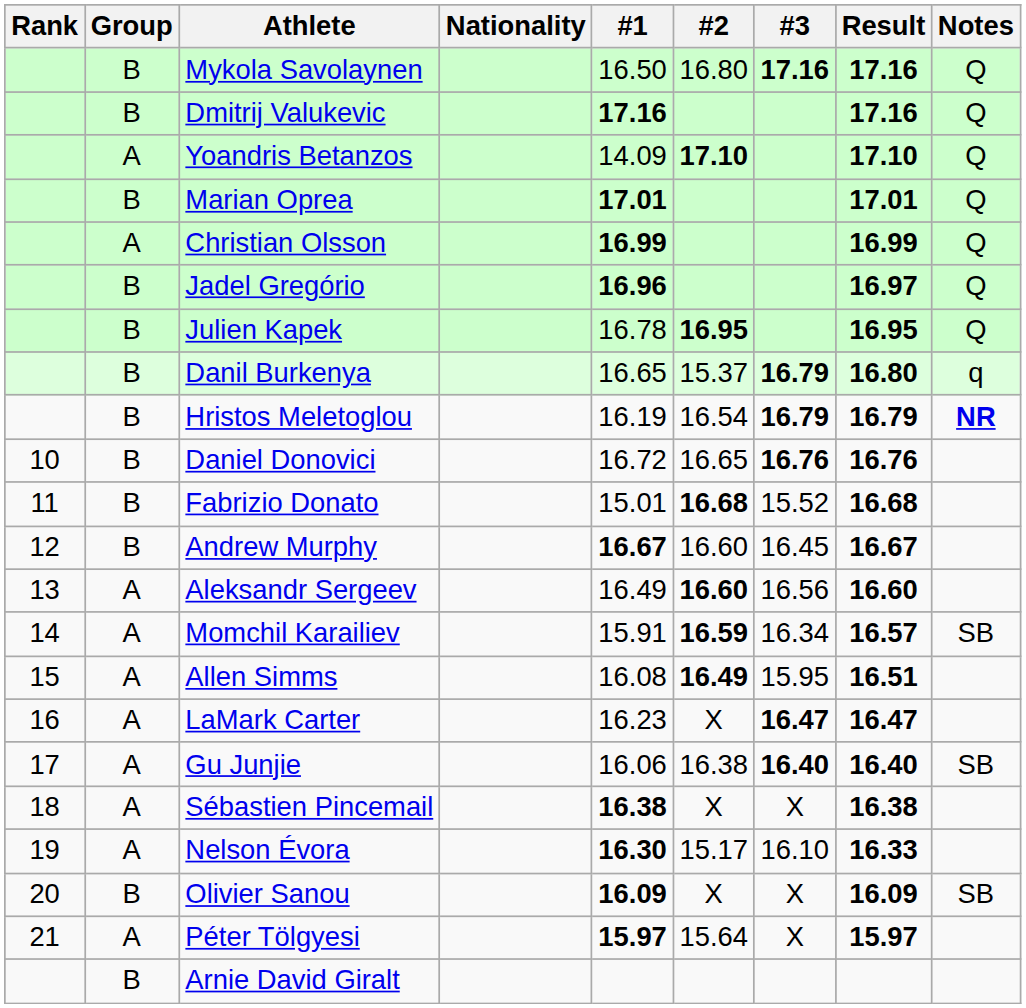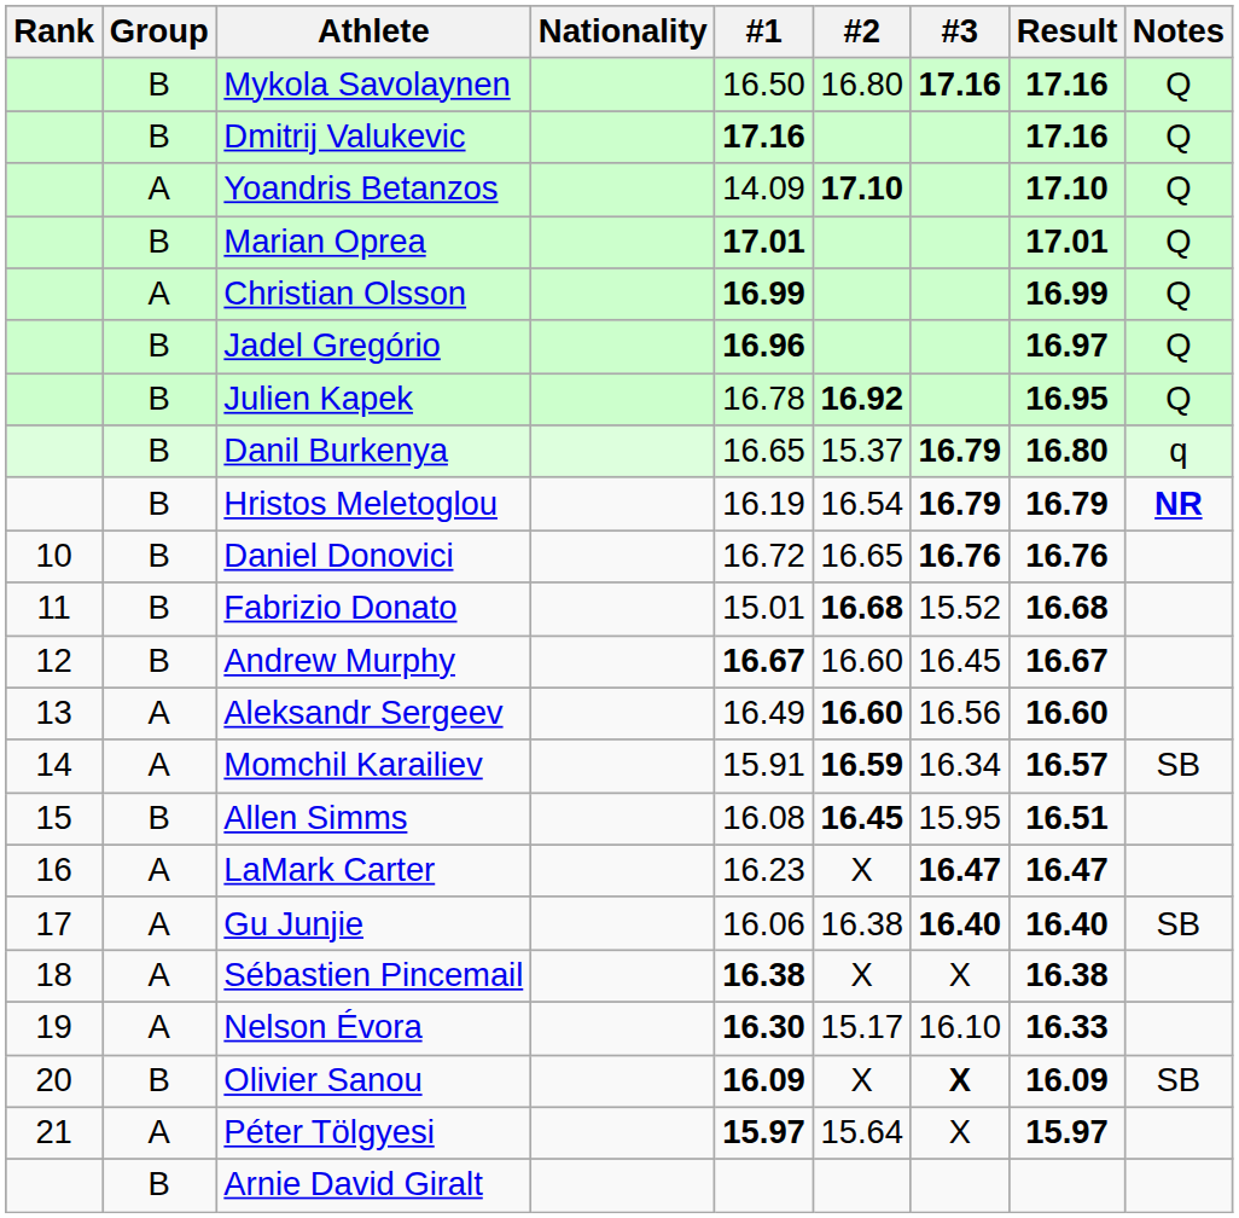 <table class="wikitable sortable" style="text-align:center">
 <tr>
 <th>Rank</th>
 <th>Group</th>
 <th>Athlete</th>
 <th>Nationality</th>
 <th>#1</th>
 <th>#2</th>
 <th>#3</th>
 <th>Result</th>
 <th>Notes</th>
 </tr>
 <tr bgcolor=ccffcc>
 <td></td>
 <td>B</td>
 <td align=left><a href='#'>Mykola Savolaynen</a></td>
 <td align=left></td>
 <td>16.50</td>
 <td>16.80</td>
 <td><strong>17.16</strong></td>
 <td><strong>17.16</strong></td>
 <td>Q</td>
 </tr>
 <tr bgcolor=ccffcc>
 <td></td>
 <td>B</td>
 <td align=left><a href='#'>Dmitrij Valukevic</a></td>
 <td align=left></td>
 <td><strong>17.16</strong></td>
 <td></td>
 <td></td>
 <td><strong>17.16</strong></td>
 <td>Q</td>
 </tr>
 <tr bgcolor=ccffcc>
 <td></td>
 <td>A</td>
 <td align=left><a href='#'>Yoandris Betanzos</a></td>
 <td align=left></td>
 <td>14.09</td>
 <td><strong>17.10</strong></td>
 <td></td>
 <td><strong>17.10</strong></td>
 <td>Q</td>
 </tr>
 <tr bgcolor=ccffcc>
 <td></td>
 <td>B</td>
 <td align=left><a href='#'>Marian Oprea</a></td>
 <td align=left></td>
 <td><strong>17.01</strong></td>
 <td></td>
 <td></td>
 <td><strong>17.01</strong></td>
 <td>Q</td>
 </tr>
 <tr bgcolor=ccffcc>
 <td></td>
 <td>A</td>
 <td align=left><a href='#'>Christian Olsson</a></td>
 <td align=left></td>
 <td><strong>16.99</strong></td>
 <td></td>
 <td></td>
 <td><strong>16.99</strong></td>
 <td>Q</td>
 </tr>
 <tr bgcolor=ccffcc>
 <td></td>
 <td>B</td>
 <td align=left><a href='#'>Jadel Gregório</a></td>
 <td align=left></td>
 <td><strong>16.96</strong></td>
 <td></td>
 <td></td>
 <td><strong>16.97</strong></td>
 <td>Q</td>
 </tr>
 <tr bgcolor=ccffcc>
 <td></td>
 <td>B</td>
 <td align=left><a href='#'>Julien Kapek</a></td>
 <td align=left></td>
 <td>16.78</td>
-<td><strong>16.95</strong></td>
+<td><strong>16.92</strong></td>
 <td></td>
 <td><strong>16.95</strong></td>
 <td>Q</td>
 </tr>
 <tr bgcolor=ddffdd>
 <td></td>
 <td>B</td>
 <td align=left><a href='#'>Danil Burkenya</a></td>
 <td align=left></td>
 <td>16.65</td>
 <td>15.37</td>
 <td><strong>16.79</strong></td>
 <td><strong>16.80</strong></td>
 <td>q</td>
 </tr>
 <tr>
 <td></td>
 <td>B</td>
 <td align=left><a href='#'>Hristos Meletoglou</a></td>
 <td align=left></td>
 <td>16.19</td>
 <td>16.54</td>
 <td><strong>16.79</strong></td>
 <td><strong>16.79</strong></td>
 <td><strong><a href='#'>NR</a></strong></td>
 </tr>
 <tr>
 <td>10</td>
 <td>B</td>
 <td align=left><a href='#'>Daniel Donovici</a></td>
 <td align=left></td>
 <td>16.72</td>
 <td>16.65</td>
 <td><strong>16.76</strong></td>
 <td><strong>16.76</strong></td>
 <td></td>
 </tr>
 <tr>
 <td>11</td>
 <td>B</td>
 <td align=left><a href='#'>Fabrizio Donato</a></td>
 <td align=left></td>
 <td>15.01</td>
 <td><strong>16.68</strong></td>
 <td>15.52</td>
 <td><strong>16.68</strong></td>
 <td></td>
 </tr>
 <tr>
 <td>12</td>
 <td>B</td>
 <td align=left><a href='#'>Andrew Murphy</a></td>
 <td align=left></td>
 <td><strong>16.67</strong></td>
 <td>16.60</td>
 <td>16.45</td>
 <td><strong>16.67</strong></td>
 <td></td>
 </tr>
 <tr>
 <td>13</td>
 <td>A</td>
 <td align=left><a href='#'>Aleksandr Sergeev</a></td>
 <td align=left></td>
 <td>16.49</td>
 <td><strong>16.60</strong></td>
 <td>16.56</td>
 <td><strong>16.60</strong></td>
 <td></td>
 </tr>
 <tr>
 <td>14</td>
 <td>A</td>
 <td align=left><a href='#'>Momchil Karailiev</a></td>
 <td align=left></td>
 <td>15.91</td>
 <td><strong>16.59</strong></td>
 <td>16.34</td>
 <td><strong>16.57</strong></td>
 <td>SB</td>
 </tr>
 <tr>
 <td>15</td>
-<td>A</td>
+<td>B</td>
 <td align=left><a href='#'>Allen Simms</a></td>
 <td align=left></td>
 <td>16.08</td>
-<td><strong>16.49</strong></td>
+<td><strong>16.45</strong></td>
 <td>15.95</td>
 <td><strong>16.51</strong></td>
 <td></td>
 </tr>
 <tr>
 <td>16</td>
 <td>A</td>
 <td align=left><a href='#'>LaMark Carter</a></td>
 <td align=left></td>
 <td>16.23</td>
 <td>X</td>
 <td><strong>16.47</strong></td>
 <td><strong>16.47</strong></td>
 <td></td>
 </tr>
 <tr>
 <td>17</td>
 <td>A</td>
 <td align=left><a href='#'>Gu Junjie</a></td>
 <td align=left></td>
 <td>16.06</td>
 <td>16.38</td>
 <td><strong>16.40</strong></td>
 <td><strong>16.40</strong></td>
 <td>SB</td>
 </tr>
 <tr>
 <td>18</td>
 <td>A</td>
 <td align=left><a href='#'>Sébastien Pincemail</a></td>
 <td align=left></td>
 <td><strong>16.38</strong></td>
 <td>X</td>
 <td>X</td>
 <td><strong>16.38</strong></td>
 <td></td>
 </tr>
 <tr>
 <td>19</td>
 <td>A</td>
 <td align=left><a href='#'>Nelson Évora</a></td>
 <td align=left></td>
 <td><strong>16.30</strong></td>
 <td>15.17</td>
 <td>16.10</td>
 <td><strong>16.33</strong></td>
 <td></td>
 </tr>
 <tr>
 <td>20</td>
 <td>B</td>
 <td align=left><a href='#'>Olivier Sanou</a></td>
 <td align=left></td>
 <td><strong>16.09</strong></td>
 <td>X</td>
-<td>X</td>
+<td><strong>X</strong></td>
 <td><strong>16.09</strong></td>
 <td>SB</td>
 </tr>
 <tr>
 <td>21</td>
 <td>A</td>
 <td align=left><a href='#'>Péter Tölgyesi</a></td>
 <td align=left></td>
 <td><strong>15.97</strong></td>
 <td>15.64</td>
 <td>X</td>
 <td><strong>15.97</strong></td>
 <td></td>
 </tr>
 <tr>
 <td></td>
 <td>B</td>
 <td align=left><a href='#'>Arnie David Giralt</a></td>
 <td align=left></td>
 <td></td>
 <td></td>
 <td></td>
 <td><strong> </strong></td>
 <td></td>
 </tr>
 </table>
